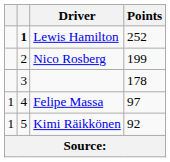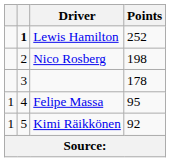 <table class="wikitable" style="font-size: 85%;">
 <tr>
 <th></th>
 <th></th>
 <th>Driver</th>
 <th>Points</th>
 </tr>
 <tr>
 <td align="left"></td>
 <td align="center"><strong>1</strong></td>
 <td> <a href='#'>Lewis Hamilton</a></td>
 <td align="left">252</td>
 </tr>
 <tr>
 <td align="left"></td>
 <td align="center">2</td>
 <td> <a href='#'>Nico Rosberg</a></td>
-<td align="left">199</td>
+<td align="left">198</td>
 </tr>
 <tr>
 <td align="left"></td>
 <td align="center">3</td>
 <td></td>
 <td align="left">178</td>
 </tr>
 <tr>
 <td align="left"> 1</td>
 <td align="center">4</td>
 <td>  <a href='#'>Felipe Massa</a></td>
-<td align="left">97</td>
+<td align="left">95</td>
 </tr>
 <tr>
 <td align="left"> 1</td>
 <td align="center">5</td>
 <td> <a href='#'>Kimi Räikkönen</a></td>
 <td align="left">92</td>
 </tr>
 <tr>
 <th colspan=4>Source:</th>
 </tr>
 </table>
